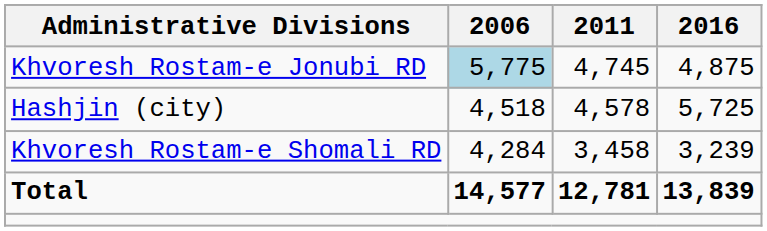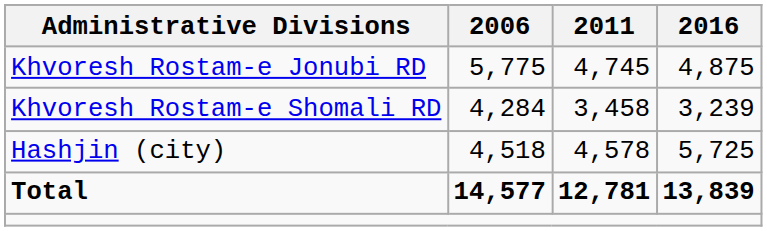 <table class="wikitable">
 <tr>
 <th>Administrative Divisions</th>
 <th>2006</th>
 <th>2011</th>
 <th>2016</th>
 </tr>
 <tr>
 <td><a href='#'>Khvoresh Rostam-e Jonubi RD</a></td>
-<td style="background: lightblue; text-align: right;">5,775</td>
+<td style="text-align: right;">5,775</td>
 <td style="text-align: right;">4,745</td>
 <td style="text-align: right;">4,875</td>
+</tr>
+<tr>
+<td><a href='#'>Khvoresh Rostam-e Shomali RD</a></td>
+<td style="text-align: right;">4,284</td>
+<td style="text-align: right;">3,458</td>
+<td style="text-align: right;">3,239</td>
 </tr>
 <tr>
 <td><a href='#'>Hashjin</a> (city)</td>
 <td style="text-align: right;">4,518</td>
 <td style="text-align: right;">4,578</td>
 <td style="text-align: right;">5,725</td>
-</tr>
-<tr>
-<td><a href='#'>Khvoresh Rostam-e Shomali RD</a></td>
-<td style="text-align: right;">4,284</td>
-<td style="text-align: right;">3,458</td>
-<td style="text-align: right;">3,239</td>
 </tr>
 <tr>
 <td><strong>Total</strong></td>
 <td style="text-align: right;"><strong>14,577</strong></td>
 <td style="text-align: right;"><strong>12,781</strong></td>
 <td style="text-align: right;"><strong>13,839</strong></td>
 </tr>
 <tr>
 <td colspan=4></td>
 </tr>
 </table>
